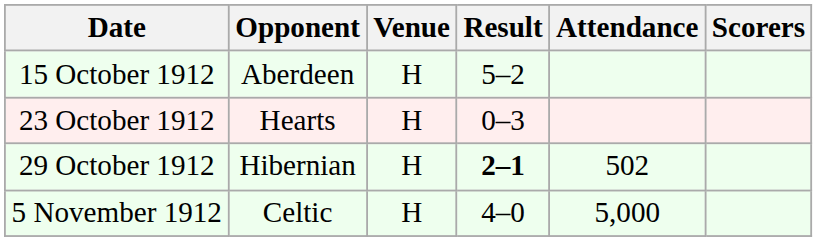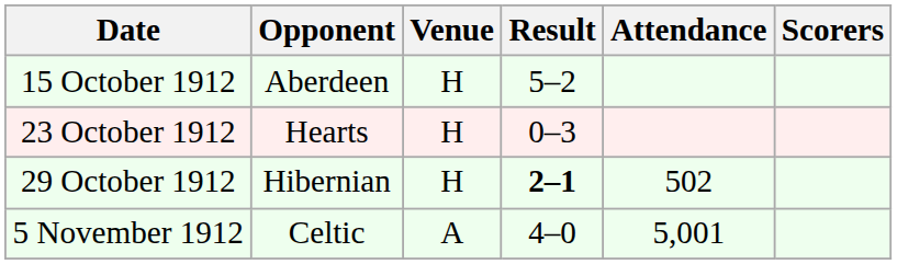 <table class="wikitable sortable" style="font-size:100%; text-align:center">
 <tr>
 <th>Date</th>
 <th>Opponent</th>
 <th>Venue</th>
 <th>Result</th>
 <th>Attendance</th>
 <th>Scorers</th>
 </tr>
 <tr bgcolor = "#EEFFEE">
 <td>15 October 1912</td>
 <td>Aberdeen</td>
 <td>H</td>
 <td>5–2</td>
 <td></td>
 <td></td>
 </tr>
 <tr bgcolor = "#FFEEEE">
 <td>23 October 1912</td>
 <td>Hearts</td>
 <td>H</td>
 <td>0–3</td>
 <td></td>
 <td></td>
 </tr>
 <tr bgcolor = "#EEFFEE">
 <td>29 October 1912</td>
 <td>Hibernian</td>
 <td>H</td>
 <td><strong>2–1</strong></td>
 <td>502</td>
 <td></td>
 </tr>
 <tr bgcolor = "#EEFFEE">
 <td>5 November 1912</td>
 <td>Celtic</td>
-<td>H</td>
+<td>A</td>
 <td>4–0</td>
-<td>5,000</td>
+<td>5,001</td>
 <td></td>
 </tr>
 </table>
